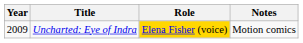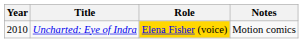 <table class="wikitable sortable">
 <tr>
 <th>Year</th>
 <th>Title</th>
 <th>Role</th>
 <th class="unsortable">Notes</th>
 </tr>
 <tr>
-<td>2009</td>
+<td>2010</td>
 <td><em><a href='#'>Uncharted: Eye of Indra</a></em></td>
 <td style="background: gold;"><a href='#'>Elena Fisher</a> (voice)</td>
 <td>Motion comics</td>
 </tr>
 </table>
